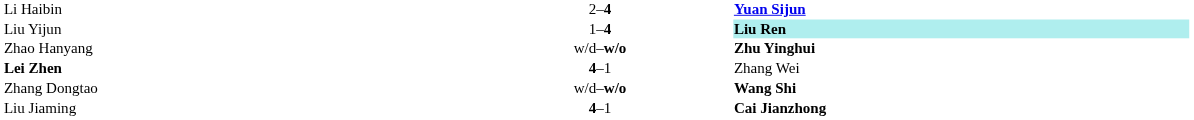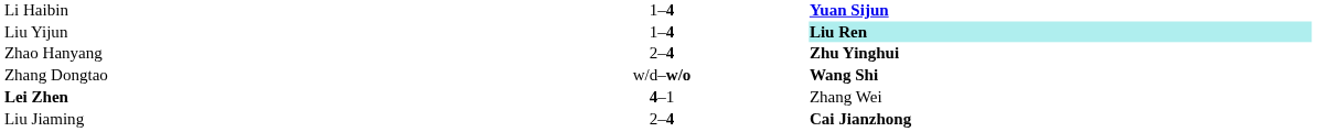 <table width="100%" cellspacing="1">
 <tr>
 <th width45%></th>
 <th width10%></th>
 <th width45%></th>
 </tr>
 <tr>
 <td> Li Haibin</td>
-<td align="center">2–<strong>4</strong></td>
+<td align="center">1–<strong>4</strong></td>
 <td> <strong><a href='#'>Yuan Sijun</a></strong></td>
 </tr>
 <tr>
 <td> Liu Yijun</td>
 <td align="center">1–<strong>4</strong></td>
 <td style="background: paleturquoise;"> <strong>Liu Ren</strong></td>
 </tr>
 <tr>
 <td> Zhao Hanyang</td>
+<td align="center">2–<strong>4</strong></td>
+<td> <strong>Zhu Yinghui</strong></td>
+</tr>
+<tr>
+<td> Zhang Dongtao</td>
 <td align="center">w/d–<strong>w/o</strong></td>
-<td> <strong>Zhu Yinghui</strong></td>
+<td> <strong>Wang Shi</strong></td>
 </tr>
 <tr>
 <td> <strong>Lei Zhen</strong></td>
 <td align="center"><strong>4</strong>–1</td>
 <td> Zhang Wei</td>
 </tr>
 <tr>
-<td> Zhang Dongtao</td>
-<td align="center">w/d–<strong>w/o</strong></td>
-<td> <strong>Wang Shi</strong></td>
-</tr>
-<tr>
 <td> Liu Jiaming</td>
-<td align="center"><strong>4</strong>–1</td>
+<td align="center">2–<strong>4</strong></td>
 <td> <strong>Cai Jianzhong</strong></td>
 </tr>
 </table>
